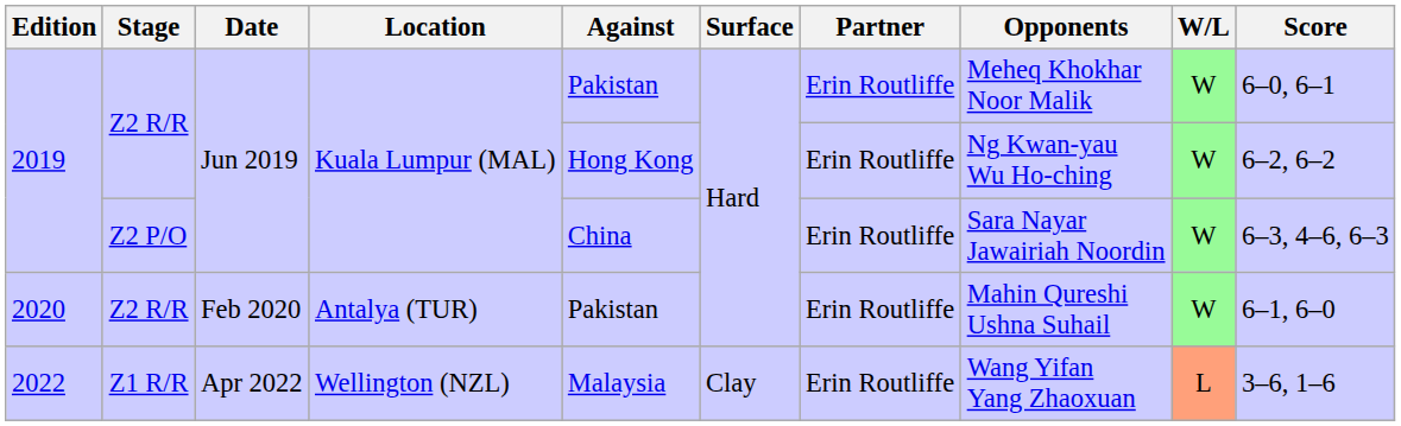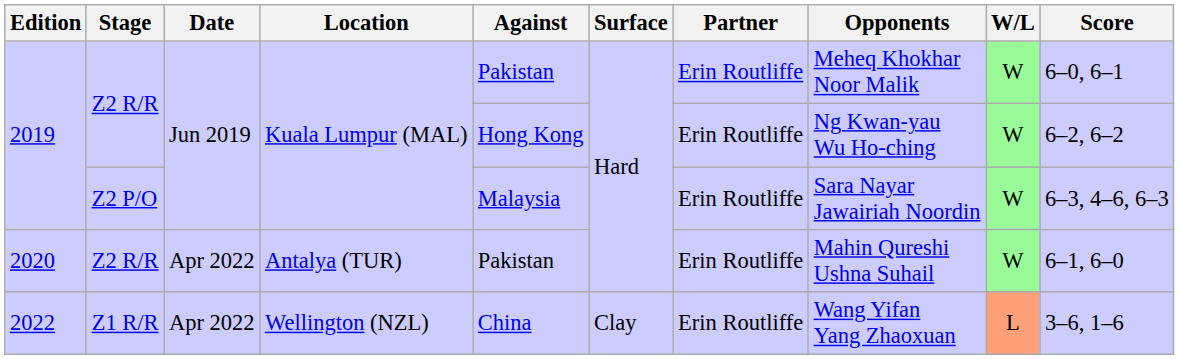 <table class=wikitable style=font-size:97%>
 <tr>
 <th>Edition</th>
 <th>Stage</th>
 <th>Date</th>
 <th>Location</th>
 <th>Against</th>
 <th>Surface</th>
 <th>Partner</th>
 <th>Opponents</th>
 <th>W/L</th>
 <th>Score</th>
 </tr>
 <tr style="background:#ccf;">
 <td rowspan="3"><a href='#'>2019</a></td>
 <td rowspan="2"><a href='#'>Z2 R/R</a></td>
 <td rowspan="3">Jun 2019</td>
 <td rowspan="3"><a href='#'>Kuala Lumpur</a> (MAL)</td>
 <td> <a href='#'>Pakistan</a></td>
 <td rowspan="4">Hard</td>
 <td><a href='#'>Erin Routliffe</a></td>
 <td><a href='#'>Meheq Khokhar</a> <br>  <a href='#'>Noor Malik</a></td>
 <td style="text-align:center; background:#98fb98;">W</td>
 <td>6–0, 6–1</td>
 </tr>
 <tr style="background:#ccf;">
 <td> <a href='#'>Hong Kong</a></td>
 <td>Erin Routliffe</td>
 <td><a href='#'>Ng Kwan-yau</a> <br>  <a href='#'>Wu Ho-ching</a></td>
 <td style="text-align:center; background:#98fb98;">W</td>
 <td>6–2, 6–2</td>
 </tr>
 <tr style="background:#ccf;">
 <td><a href='#'>Z2 P/O</a></td>
-<td> <a href='#'>China</a></td>
+<td> <a href='#'>Malaysia</a></td>
 <td>Erin Routliffe</td>
 <td><a href='#'>Sara Nayar</a><br><a href='#'>Jawairiah Noordin</a></td>
 <td style="text-align:center; background:#98fb98;">W</td>
 <td>6–3, 4–6, 6–3</td>
 </tr>
 <tr style="background:#ccf;">
 <td><a href='#'>2020</a></td>
 <td><a href='#'>Z2 R/R</a></td>
-<td>Feb 2020</td>
+<td>Apr 2022</td>
 <td><a href='#'>Antalya</a> (TUR)</td>
 <td> Pakistan</td>
 <td>Erin Routliffe</td>
 <td><a href='#'>Mahin Qureshi</a> <br>  <a href='#'>Ushna Suhail</a></td>
 <td style="text-align:center; background:#98fb98;">W</td>
 <td>6–1, 6–0</td>
 </tr>
 <tr style="background:#ccf;">
 <td><a href='#'>2022</a></td>
 <td><a href='#'>Z1 R/R</a></td>
 <td>Apr 2022</td>
 <td><a href='#'>Wellington</a> (NZL)</td>
-<td> <a href='#'>Malaysia</a></td>
+<td> <a href='#'>China</a></td>
 <td>Clay</td>
 <td>Erin Routliffe</td>
 <td><a href='#'>Wang Yifan</a> <br>  <a href='#'>Yang Zhaoxuan</a></td>
 <td style="text-align:center; background:#ffa07a;">L</td>
 <td>3–6, 1–6</td>
 </tr>
 </table>
